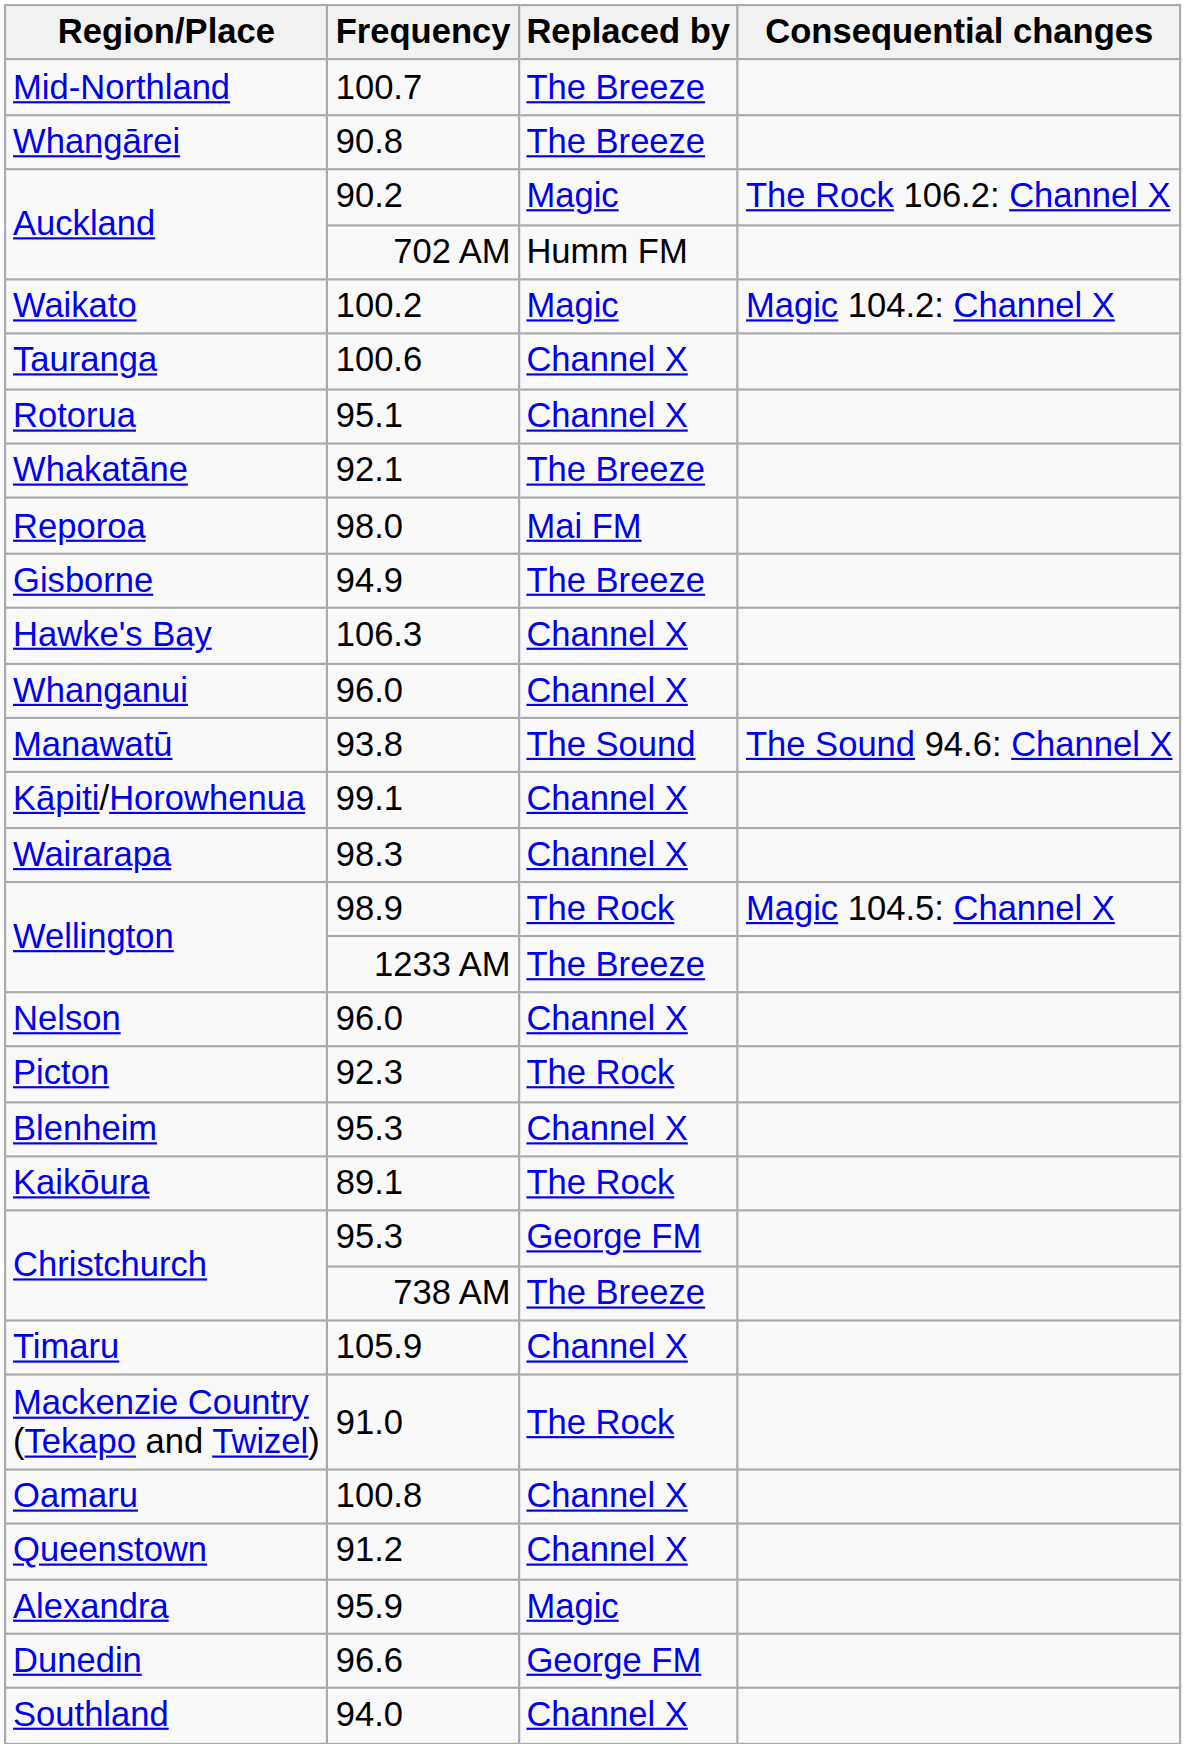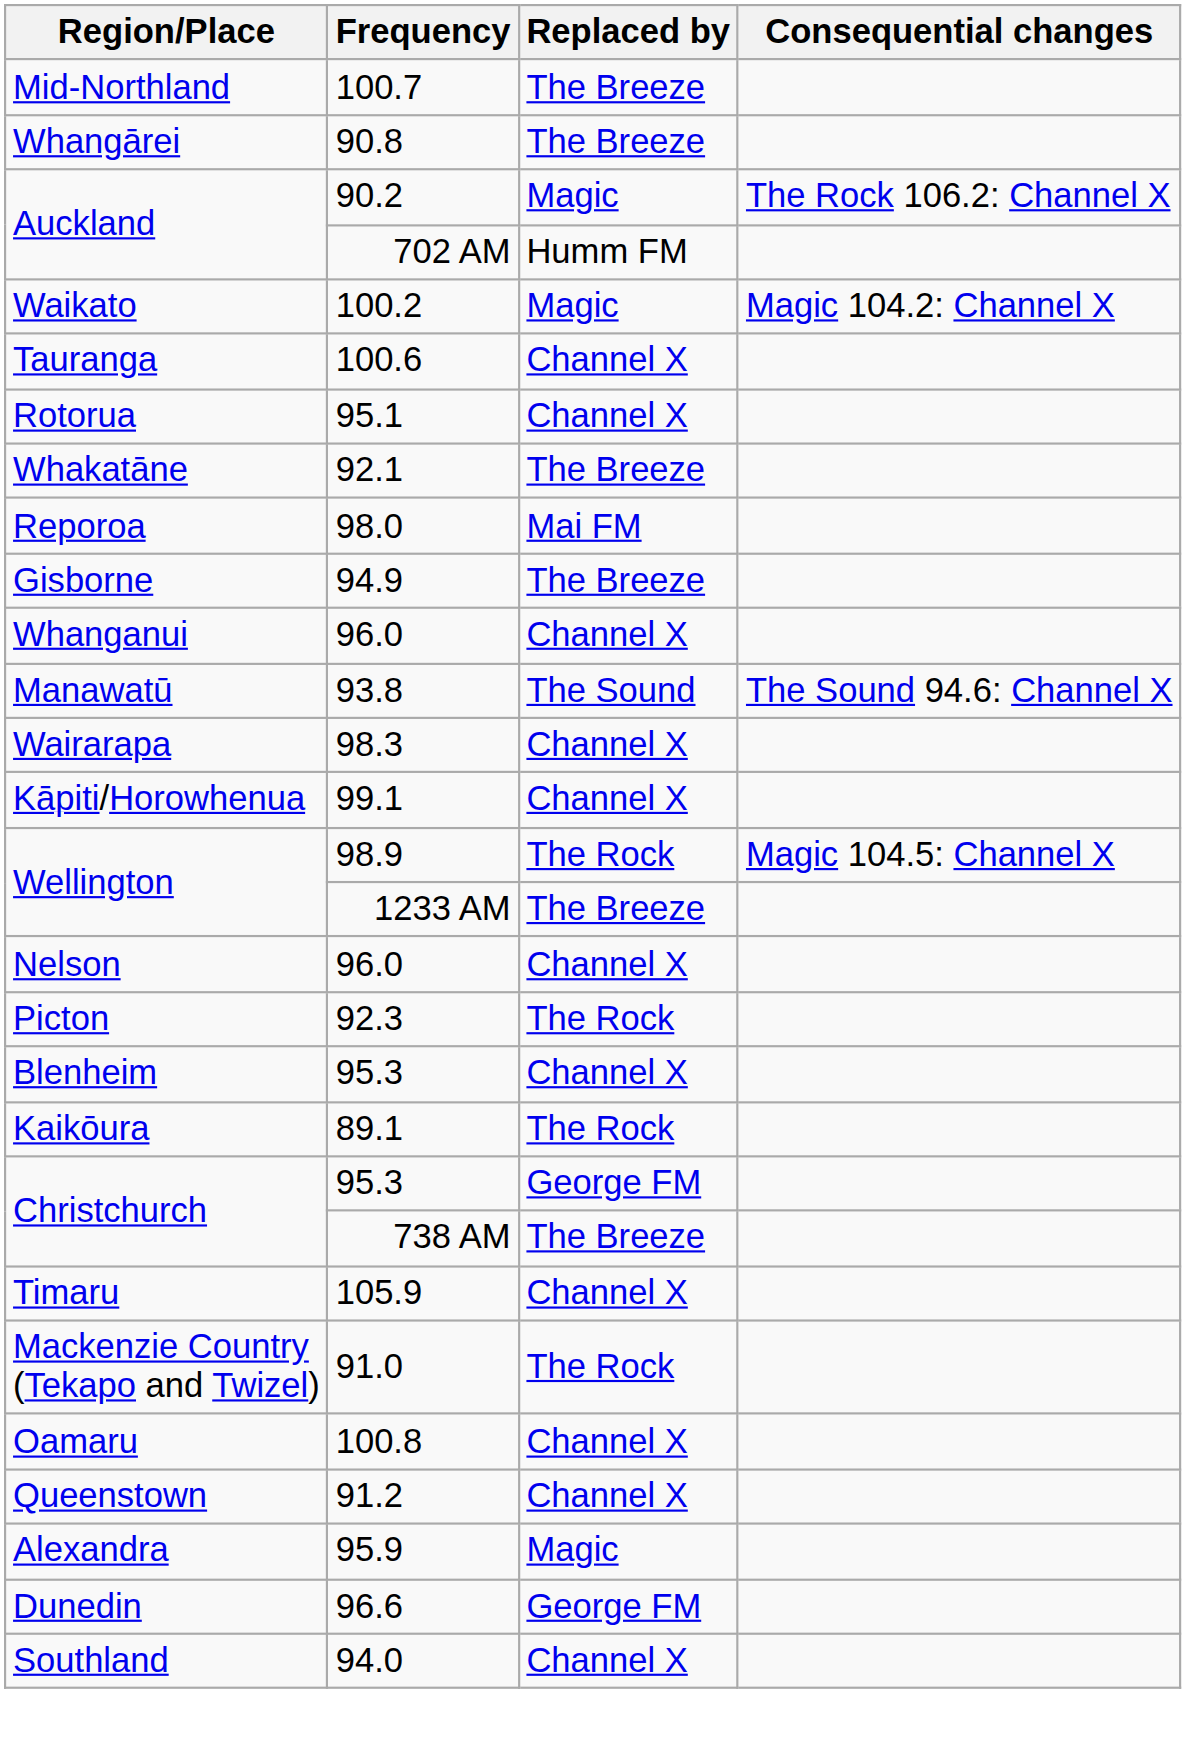 <table class="wikitable defaultleft col2right">
 <tr>
 <th>Region/Place</th>
 <th>Frequency</th>
 <th>Replaced by</th>
 <th>Consequential changes</th>
 </tr>
 <tr>
 <td><a href='#'>Mid-Northland</a></td>
 <td>100.7</td>
 <td><a href='#'>The Breeze</a></td>
 <td></td>
 </tr>
 <tr>
 <td><a href='#'>Whangārei</a></td>
 <td>90.8</td>
 <td><a href='#'>The Breeze</a></td>
 <td></td>
 </tr>
 <tr>
 <td rowspan="2"><a href='#'>Auckland</a></td>
 <td>90.2</td>
 <td><a href='#'>Magic</a></td>
 <td><a href='#'>The Rock</a> 106.2: <a href='#'>Channel X</a></td>
 </tr>
 <tr>
 <td style="text-align: right;">702 AM</td>
 <td style="text-align: left;">Humm FM</td>
 <td></td>
 </tr>
 <tr>
 <td><a href='#'>Waikato</a></td>
 <td>100.2</td>
 <td><a href='#'>Magic</a></td>
 <td><a href='#'>Magic</a> 104.2: <a href='#'>Channel X</a></td>
 </tr>
 <tr>
 <td><a href='#'>Tauranga</a></td>
 <td>100.6</td>
 <td><a href='#'>Channel X</a></td>
 <td></td>
 </tr>
 <tr>
 <td><a href='#'>Rotorua</a></td>
 <td>95.1</td>
 <td><a href='#'>Channel X</a></td>
 <td></td>
 </tr>
 <tr>
 <td><a href='#'>Whakatāne</a></td>
 <td>92.1</td>
 <td><a href='#'>The Breeze</a></td>
 <td></td>
 </tr>
 <tr>
 <td><a href='#'>Reporoa</a></td>
 <td>98.0</td>
 <td><a href='#'>Mai FM</a></td>
 <td></td>
 </tr>
 <tr>
 <td><a href='#'>Gisborne</a></td>
 <td>94.9</td>
 <td><a href='#'>The Breeze</a></td>
 </tr>
 <tr>
-<td><a href='#'>Hawke's Bay</a></td>
-<td>106.3</td>
-<td><a href='#'>Channel X</a></td>
-<td></td>
-</tr>
-<tr>
 <td><a href='#'>Whanganui</a></td>
 <td>96.0</td>
 <td><a href='#'>Channel X</a></td>
 <td></td>
 </tr>
 <tr>
 <td><a href='#'>Manawatū</a></td>
 <td>93.8</td>
 <td><a href='#'>The Sound</a></td>
 <td><a href='#'>The Sound</a> 94.6: <a href='#'>Channel X</a></td>
 </tr>
 <tr>
-<td><a href='#'>Kāpiti</a>/<a href='#'>Horowhenua</a></td>
-<td>99.1</td>
+<td><a href='#'>Wairarapa</a></td>
+<td>98.3</td>
 <td><a href='#'>Channel X</a></td>
 <td></td>
 </tr>
 <tr>
-<td><a href='#'>Wairarapa</a></td>
-<td>98.3</td>
+<td><a href='#'>Kāpiti</a>/<a href='#'>Horowhenua</a></td>
+<td>99.1</td>
 <td><a href='#'>Channel X</a></td>
 <td></td>
 </tr>
 <tr>
 <td rowspan="2"><a href='#'>Wellington</a></td>
 <td>98.9</td>
 <td><a href='#'>The Rock</a></td>
 <td><a href='#'>Magic</a> 104.5: <a href='#'>Channel X</a></td>
 </tr>
 <tr>
 <td style="text-align: right;">1233 AM</td>
 <td style="text-align: left;"><a href='#'>The Breeze</a></td>
 <td></td>
 </tr>
 <tr>
 <td><a href='#'>Nelson</a></td>
 <td>96.0</td>
 <td><a href='#'>Channel X</a></td>
 <td></td>
 </tr>
 <tr>
 <td><a href='#'>Picton</a></td>
 <td>92.3</td>
 <td><a href='#'>The Rock</a></td>
 <td></td>
 </tr>
 <tr>
 <td><a href='#'>Blenheim</a></td>
 <td>95.3</td>
 <td><a href='#'>Channel X</a></td>
 <td></td>
 </tr>
 <tr>
 <td><a href='#'>Kaikōura</a></td>
 <td>89.1</td>
 <td><a href='#'>The Rock</a></td>
 <td></td>
 </tr>
 <tr>
 <td rowspan="2"><a href='#'>Christchurch</a></td>
 <td>95.3</td>
 <td><a href='#'>George FM</a></td>
 </tr>
 <tr>
 <td style="text-align: right;">738 AM</td>
 <td style="text-align: left;"><a href='#'>The Breeze</a></td>
 <td></td>
 </tr>
 <tr>
 <td><a href='#'>Timaru</a></td>
 <td>105.9</td>
 <td><a href='#'>Channel X</a></td>
 <td></td>
 </tr>
 <tr>
 <td><a href='#'>Mackenzie Country</a> <br> (<a href='#'>Tekapo</a> and <a href='#'>Twizel</a>)</td>
 <td>91.0</td>
 <td><a href='#'>The Rock</a></td>
 </tr>
 <tr>
 <td><a href='#'>Oamaru</a></td>
 <td>100.8</td>
 <td><a href='#'>Channel X</a></td>
 <td></td>
 </tr>
 <tr>
 <td><a href='#'>Queenstown</a></td>
 <td>91.2</td>
 <td><a href='#'>Channel X</a></td>
 </tr>
 <tr>
 <td><a href='#'>Alexandra</a></td>
 <td>95.9</td>
 <td><a href='#'>Magic</a></td>
 <td></td>
 </tr>
 <tr>
 <td><a href='#'>Dunedin</a></td>
 <td>96.6</td>
 <td><a href='#'>George FM</a></td>
 <td></td>
 </tr>
 <tr>
 <td><a href='#'>Southland</a></td>
 <td>94.0</td>
 <td><a href='#'>Channel X</a></td>
 </tr>
 </table>
